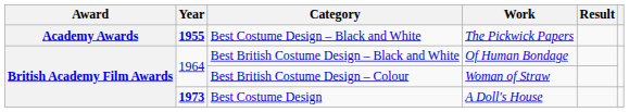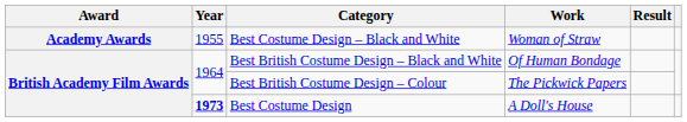 <table class="wikitable">
 <tr>
 <th>Award</th>
 <th>Year</th>
 <th>Category</th>
 <th>Work</th>
 <th>Result</th>
 <th class="unsortable"></th>
 </tr>
 <tr>
 <th scope="row" style="text-align:center;"><a href='#'>Academy Awards</a></th>
-<td style="text-align:center;"><strong><a href='#'>1955</a></strong></td>
+<td style="text-align:center;"><a href='#'>1955</a></td>
 <td><a href='#'>Best Costume Design – Black and White</a></td>
-<td><em><a href='#'>The Pickwick Papers</a></em></td>
+<td><em><a href='#'>Woman of Straw</a></em></td>
 <td></td>
 <td style="text-align:center;"></td>
 </tr>
 <tr>
 <th rowspan="3" scope="row" style="text-align:center;"><a href='#'>British Academy Film Awards</a></th>
 <td rowspan="2", style="text-align:center;"><a href='#'>1964</a></td>
 <td><a href='#'>Best British Costume Design – Black and White</a></td>
 <td><em><a href='#'>Of Human Bondage</a></em></td>
 <td></td>
 <td rowspan="2", style="text-align:center;"></td>
 </tr>
 <tr>
 <td><a href='#'>Best British Costume Design – Colour</a></td>
-<td><em><a href='#'>Woman of Straw</a></em></td>
+<td><em><a href='#'>The Pickwick Papers</a></em></td>
 <td></td>
 </tr>
 <tr>
 <td style="text-align:center;"><strong><a href='#'>1973</a></strong></td>
 <td><a href='#'>Best Costume Design</a></td>
 <td><em><a href='#'>A Doll's House</a></em></td>
 <td></td>
 <td style="text-align:center;"></td>
 </tr>
 </table>
